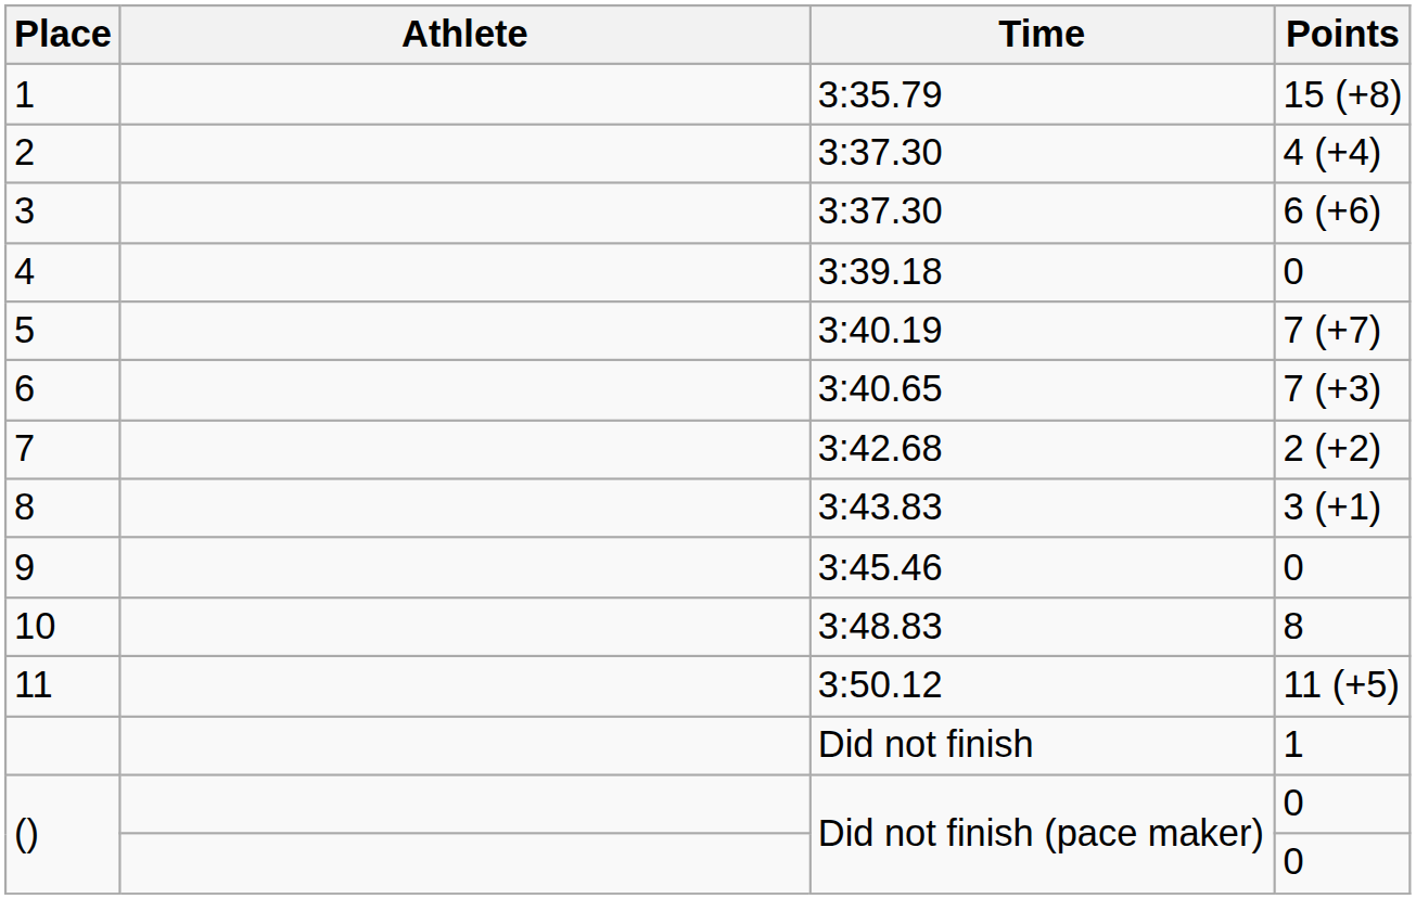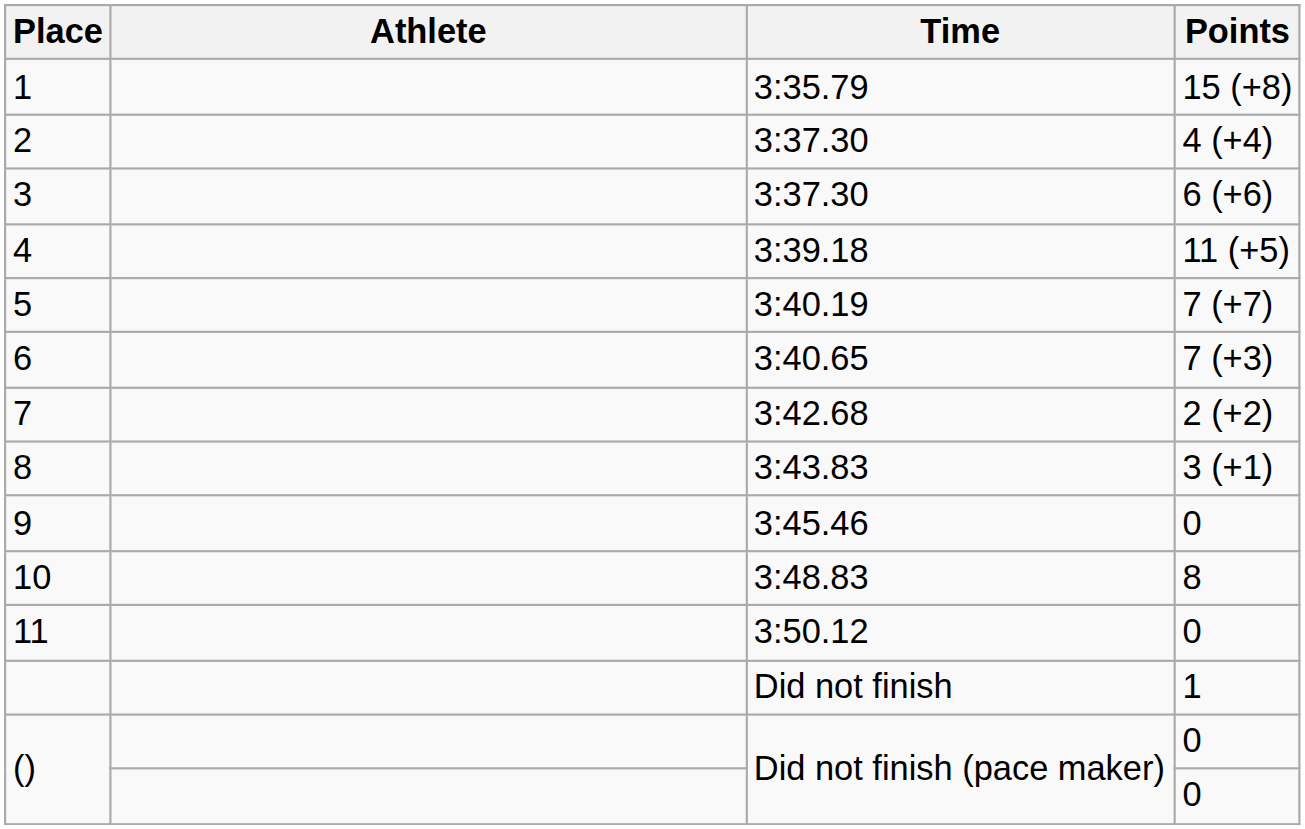 <table class="wikitable sortable">
 <tr>
 <th>Place</th>
 <th style="width:18em">Athlete</th>
 <th style="width:12em">Time</th>
 <th>Points</th>
 </tr>
 <tr>
 <td>1</td>
 <td></td>
 <td>3:35.79</td>
 <td>15 (+8)</td>
 </tr>
 <tr>
 <td>2</td>
 <td></td>
 <td>3:37.30</td>
 <td>4 (+4)</td>
 </tr>
 <tr>
 <td>3</td>
 <td></td>
 <td>3:37.30</td>
 <td>6 (+6)</td>
 </tr>
 <tr>
 <td>4</td>
 <td></td>
 <td>3:39.18</td>
-<td>0</td>
+<td>11 (+5)</td>
 </tr>
 <tr>
 <td>5</td>
 <td></td>
 <td>3:40.19</td>
 <td>7 (+7)</td>
 </tr>
 <tr>
 <td>6</td>
 <td></td>
 <td>3:40.65</td>
 <td>7 (+3)</td>
 </tr>
 <tr>
 <td>7</td>
 <td></td>
 <td>3:42.68</td>
 <td>2 (+2)</td>
 </tr>
 <tr>
 <td>8</td>
 <td></td>
 <td>3:43.83</td>
 <td>3 (+1)</td>
 </tr>
 <tr>
 <td>9</td>
 <td></td>
 <td>3:45.46</td>
 <td>0</td>
 </tr>
 <tr>
 <td>10</td>
 <td></td>
 <td>3:48.83</td>
 <td>8</td>
 </tr>
 <tr>
 <td>11</td>
 <td></td>
 <td>3:50.12</td>
-<td>11 (+5)</td>
+<td>0</td>
 </tr>
 <tr>
 <td data-sort-value=12></td>
 <td></td>
 <td>Did not finish</td>
 <td>1</td>
 </tr>
 <tr>
 <td data-sort-value=13 rowspan=2> ()</td>
 <td></td>
 <td rowspan=2>Did not finish (pace maker)</td>
 <td>0</td>
 </tr>
 <tr>
 <td></td>
 <td>0</td>
 </tr>
 </table>
